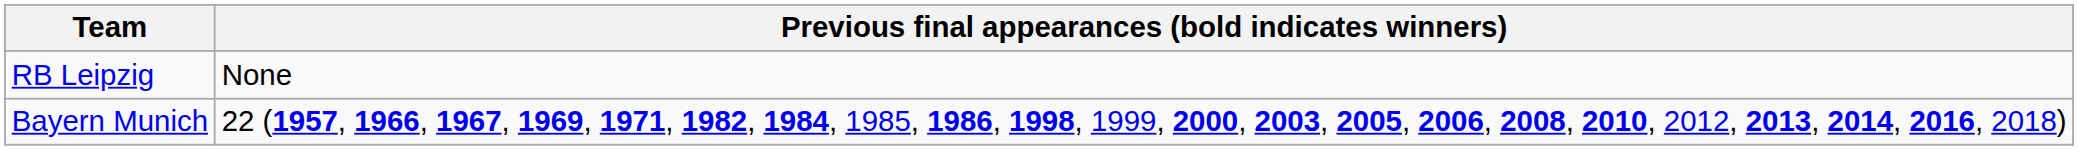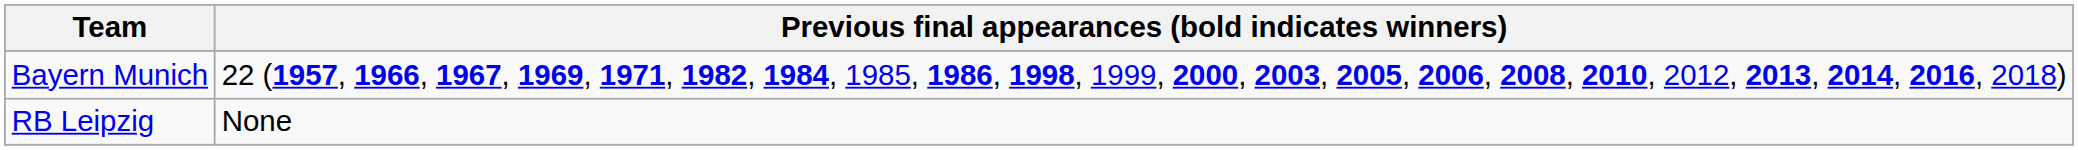 <table class="wikitable">
 <tr>
 <th>Team</th>
 <th>Previous final appearances (bold indicates winners)</th>
 </tr>
 <tr>
+<td><a href='#'>Bayern Munich</a></td>
+<td>22 (<strong><a href='#'>1957</a></strong>, <strong><a href='#'>1966</a></strong>, <strong><a href='#'>1967</a></strong>, <strong><a href='#'>1969</a></strong>, <strong><a href='#'>1971</a></strong>, <strong><a href='#'>1982</a></strong>, <strong><a href='#'>1984</a></strong>, <a href='#'>1985</a>, <strong><a href='#'>1986</a></strong>, <strong><a href='#'>1998</a></strong>, <a href='#'>1999</a>, <strong><a href='#'>2000</a></strong>, <strong><a href='#'>2003</a></strong>, <strong><a href='#'>2005</a></strong>, <strong><a href='#'>2006</a></strong>, <strong><a href='#'>2008</a></strong>, <strong><a href='#'>2010</a></strong>, <a href='#'>2012</a>, <strong><a href='#'>2013</a></strong>, <strong><a href='#'>2014</a></strong>, <strong><a href='#'>2016</a></strong>, <a href='#'>2018</a>)</td>
+</tr>
+<tr>
 <td><a href='#'>RB Leipzig</a></td>
 <td>None</td>
 </tr>
-<tr>
-<td><a href='#'>Bayern Munich</a></td>
-<td>22 (<strong><a href='#'>1957</a></strong>, <strong><a href='#'>1966</a></strong>, <strong><a href='#'>1967</a></strong>, <strong><a href='#'>1969</a></strong>, <strong><a href='#'>1971</a></strong>, <strong><a href='#'>1982</a></strong>, <strong><a href='#'>1984</a></strong>, <a href='#'>1985</a>, <strong><a href='#'>1986</a></strong>, <strong><a href='#'>1998</a></strong>, <a href='#'>1999</a>, <strong><a href='#'>2000</a></strong>, <strong><a href='#'>2003</a></strong>, <strong><a href='#'>2005</a></strong>, <strong><a href='#'>2006</a></strong>, <strong><a href='#'>2008</a></strong>, <strong><a href='#'>2010</a></strong>, <a href='#'>2012</a>, <strong><a href='#'>2013</a></strong>, <strong><a href='#'>2014</a></strong>, <strong><a href='#'>2016</a></strong>, <a href='#'>2018</a>)</td>
-</tr>
 </table>
